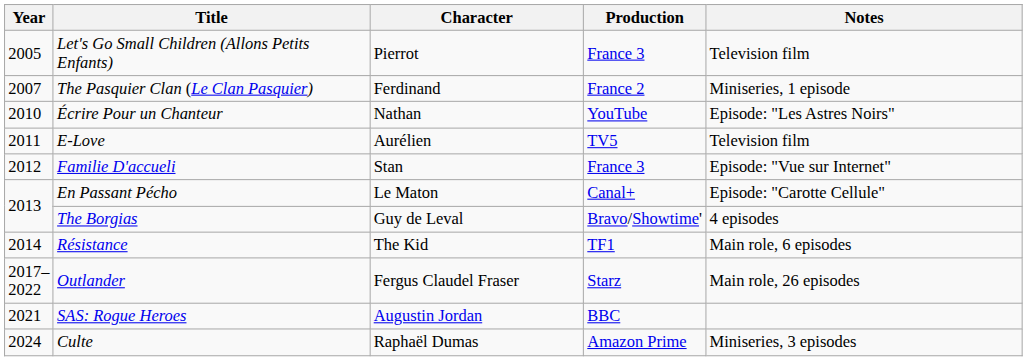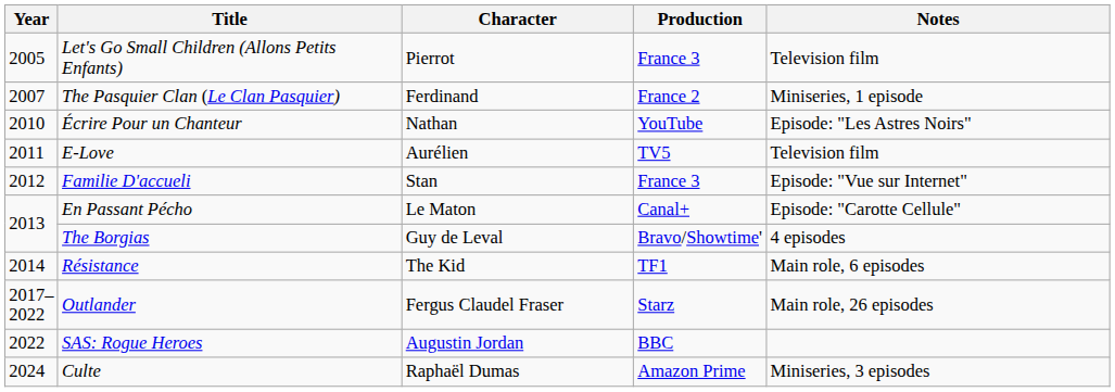 <table class="wikitable">
 <tr>
 <th scope="col" width="40">Year</th>
 <th scope="col" width="300">Title</th>
 <th scope="col" width="200">Character</th>
 <th scope="col" width="80">Production</th>
 <th scope="col" width="300">Notes</th>
 </tr>
 <tr>
 <td>2005</td>
 <td><em>Let's Go Small Children (Allons Petits Enfants)</em></td>
 <td>Pierrot</td>
 <td><a href='#'>France 3</a></td>
 <td>Television film</td>
 </tr>
 <tr>
 <td>2007</td>
 <td><em>The Pasquier Clan</em> (<em><a href='#'>Le Clan Pasquier</a>)</em></td>
 <td>Ferdinand</td>
 <td><a href='#'>France 2</a></td>
 <td>Miniseries, 1 episode</td>
 </tr>
 <tr>
 <td>2010</td>
 <td><em>Écrire Pour un Chanteur</em></td>
 <td>Nathan</td>
 <td><a href='#'>YouTube</a></td>
 <td>Episode: "Les Astres Noirs"</td>
 </tr>
 <tr>
 <td>2011</td>
 <td><em>E-Love</em></td>
 <td>Aurélien</td>
 <td><a href='#'>TV5</a></td>
 <td>Television film</td>
 </tr>
 <tr>
 <td>2012</td>
 <td><em><a href='#'>Familie D'accueli</a></em></td>
 <td>Stan</td>
 <td><a href='#'>France 3</a></td>
 <td>Episode: "Vue sur Internet"</td>
 </tr>
 <tr>
 <td rowspan="2">2013</td>
 <td><em>En Passant Pécho</em></td>
 <td>Le Maton</td>
 <td><a href='#'>Canal+</a></td>
 <td>Episode: "Carotte Cellule"</td>
 </tr>
 <tr>
 <td><em><a href='#'>The Borgias</a></em></td>
 <td>Guy de Leval</td>
 <td><a href='#'>Bravo</a>/<a href='#'>Showtime</a>'</td>
 <td>4 episodes</td>
 </tr>
 <tr>
 <td>2014</td>
 <td><em><a href='#'>Résistance</a></em></td>
 <td>The Kid</td>
 <td><a href='#'>TF1</a></td>
 <td>Main role, 6 episodes</td>
 </tr>
 <tr>
 <td>2017–2022</td>
 <td><em><a href='#'>Outlander</a></em></td>
 <td>Fergus Claudel Fraser</td>
 <td><a href='#'>Starz</a></td>
 <td>Main role, 26 episodes</td>
 </tr>
 <tr>
-<td>2021</td>
+<td>2022</td>
 <td><em><a href='#'>SAS: Rogue Heroes</a></em></td>
 <td><a href='#'>Augustin Jordan</a></td>
 <td><a href='#'>BBC</a></td>
 </tr>
 <tr>
 <td>2024</td>
 <td><em>Culte</em></td>
 <td>Raphaël Dumas</td>
 <td><a href='#'>Amazon Prime</a></td>
 <td>Miniseries, 3 episodes</td>
 </tr>
 </table>
